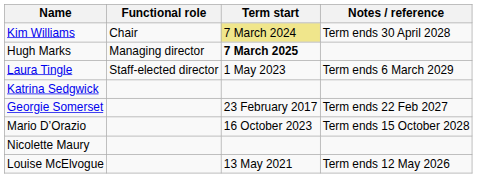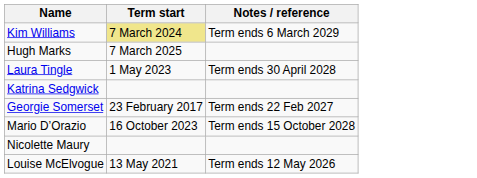 <table class="wikitable">
 <tr>
 <th>Name</th>
-<th>Functional role</th>
 <th bgcolor="#cccccc" colspan="1">Term start</th>
 <th bgcolor="#cccccc" colspan="1">Notes / reference</th>
 </tr>
 <tr>
 <td><a href='#'>Kim Williams</a></td>
-<td>Chair</td>
 <td style="background: khaki;">7 March 2024</td>
-<td>Term ends 30 April 2028</td>
+<td>Term ends 6 March 2029</td>
 </tr>
 <tr>
 <td>Hugh Marks</td>
-<td>Managing director</td>
-<td><strong>7 March 2025</strong></td>
+<td>7 March 2025</td>
 <td></td>
 </tr>
 <tr>
 <td><a href='#'>Laura Tingle</a></td>
-<td>Staff-elected director</td>
 <td>1 May 2023</td>
-<td>Term ends 6 March 2029</td>
+<td>Term ends 30 April 2028</td>
 </tr>
 <tr>
 <td><a href='#'>Katrina Sedgwick</a></td>
 <td></td>
 <td></td>
-<td></td>
 </tr>
 <tr>
 <td><a href='#'>Georgie Somerset</a></td>
-<td></td>
 <td>23 February 2017</td>
 <td>Term ends 22 Feb 2027</td>
 </tr>
 <tr>
 <td>Mario D’Orazio</td>
-<td></td>
 <td>16 October 2023</td>
 <td>Term ends 15 October 2028</td>
 </tr>
 <tr>
 <td>Nicolette Maury</td>
 <td></td>
 <td></td>
-<td></td>
 </tr>
 <tr>
 <td>Louise McElvogue</td>
-<td></td>
 <td>13 May 2021</td>
 <td>Term ends 12 May 2026</td>
 </tr>
 </table>
